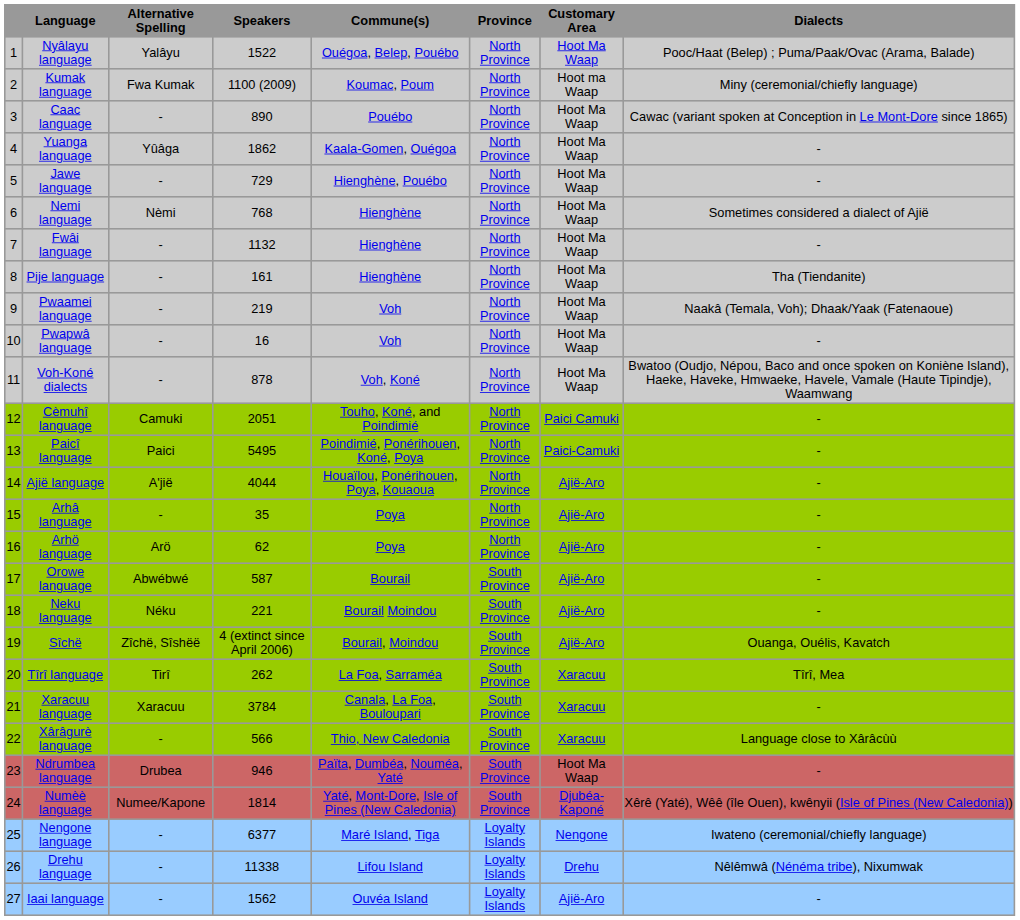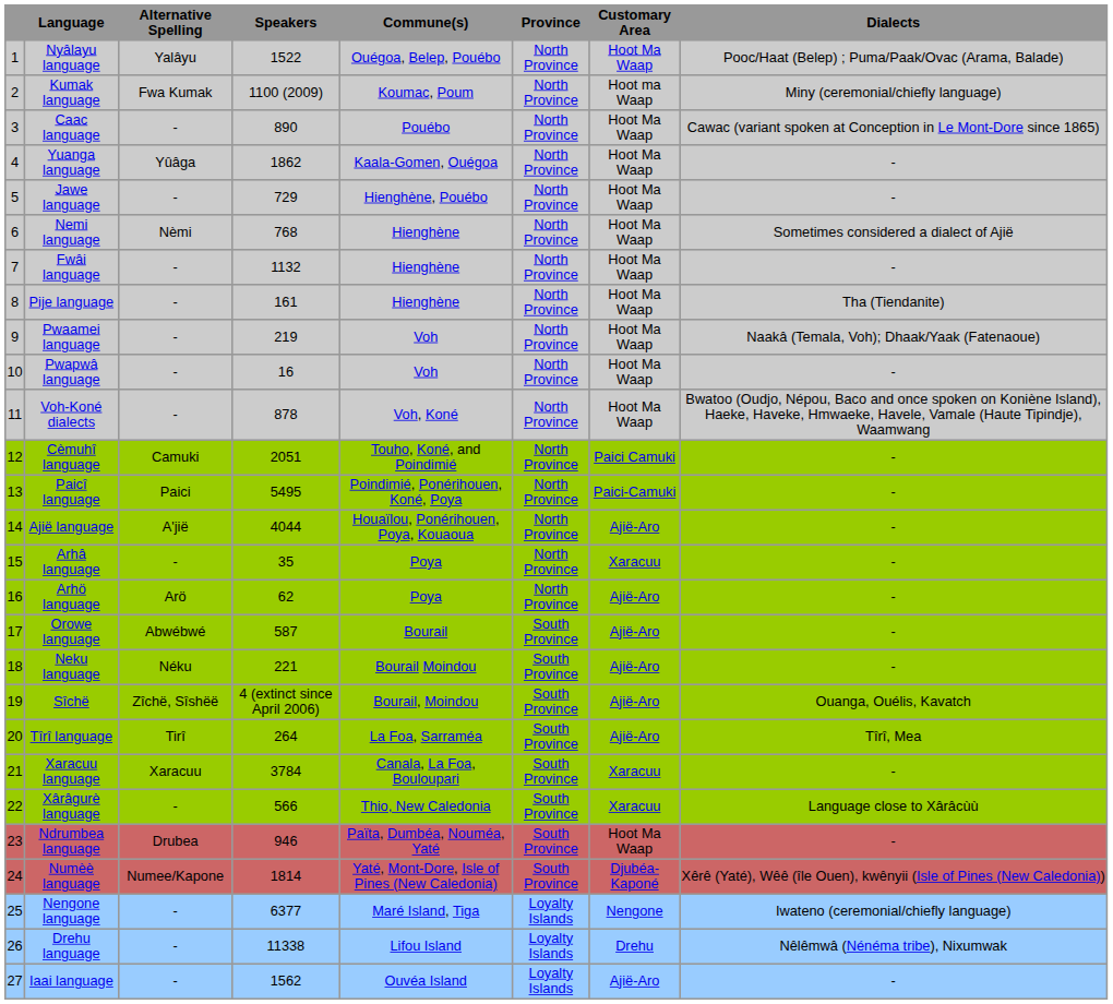 <table style="background: #999999; text-align:center;" border=0>
 <tr>
 <th></th>
 <th>Language</th>
 <th>Alternative Spelling</th>
 <th>Speakers</th>
 <th>Commune(s)</th>
 <th>Province</th>
 <th>Customary Area</th>
 <th>Dialects</th>
 </tr>
 <tr style="background: #cccccc;" border=0>
 <td>1</td>
 <td><a href='#'>Nyâlayu language</a></td>
 <td>Yalâyu</td>
 <td>1522</td>
 <td><a href='#'>Ouégoa</a>, <a href='#'>Belep</a>, <a href='#'>Pouébo</a></td>
 <td><a href='#'>North Province</a></td>
 <td><a href='#'>Hoot Ma Waap</a></td>
 <td>Pooc/Haat (Belep) ; Puma/Paak/Ovac (Arama, Balade)</td>
 </tr>
 <tr style="background: #cccccc;" border=0>
 <td>2</td>
 <td><a href='#'>Kumak language</a></td>
 <td>Fwa Kumak</td>
 <td>1100 (2009)</td>
 <td><a href='#'>Koumac</a>, <a href='#'>Poum</a></td>
 <td><a href='#'>North Province</a></td>
 <td>Hoot ma Waap</td>
 <td>Miny (ceremonial/chiefly language)</td>
 </tr>
 <tr style="background: #cccccc;" border=0>
 <td>3</td>
 <td><a href='#'>Caac language</a></td>
 <td>-</td>
 <td>890</td>
 <td><a href='#'>Pouébo</a></td>
 <td><a href='#'>North Province</a></td>
 <td>Hoot Ma Waap</td>
 <td>Cawac (variant spoken at Conception in <a href='#'>Le Mont-Dore</a> since 1865)</td>
 </tr>
 <tr style="background: #cccccc;" border=0>
 <td>4</td>
 <td><a href='#'>Yuanga language</a></td>
 <td>Yûâga</td>
 <td>1862</td>
 <td><a href='#'>Kaala-Gomen</a>, <a href='#'>Ouégoa</a></td>
 <td><a href='#'>North Province</a></td>
 <td>Hoot Ma Waap</td>
 <td>-</td>
 </tr>
 <tr style="background: #cccccc;" border=0>
 <td>5</td>
 <td><a href='#'>Jawe language</a></td>
 <td>-</td>
 <td>729</td>
 <td><a href='#'>Hienghène</a>, <a href='#'>Pouébo</a></td>
 <td><a href='#'>North Province</a></td>
 <td>Hoot Ma Waap</td>
 <td>-</td>
 </tr>
 <tr style="background: #cccccc;" border=0>
 <td>6</td>
 <td><a href='#'>Nemi language</a></td>
 <td>Nèmi</td>
 <td>768</td>
 <td><a href='#'>Hienghène</a></td>
 <td><a href='#'>North Province</a></td>
 <td>Hoot Ma Waap</td>
 <td>Sometimes considered a dialect of Ajië</td>
 </tr>
 <tr style="background: #cccccc;" border=0>
 <td>7</td>
 <td><a href='#'>Fwâi language</a></td>
 <td>-</td>
 <td>1132</td>
 <td><a href='#'>Hienghène</a></td>
 <td><a href='#'>North Province</a></td>
 <td>Hoot Ma Waap</td>
 <td>-</td>
 </tr>
 <tr style="background: #cccccc;" border=0>
 <td>8</td>
 <td><a href='#'>Pije language</a></td>
 <td>-</td>
 <td>161</td>
 <td><a href='#'>Hienghène</a></td>
 <td><a href='#'>North Province</a></td>
 <td>Hoot Ma Waap</td>
 <td>Tha (Tiendanite)</td>
 </tr>
 <tr style="background: #cccccc;" border=0>
 <td>9</td>
 <td><a href='#'>Pwaamei language</a></td>
 <td>-</td>
 <td>219</td>
 <td><a href='#'>Voh</a></td>
 <td><a href='#'>North Province</a></td>
 <td>Hoot Ma Waap</td>
 <td>Naakâ (Temala, Voh); Dhaak/Yaak (Fatenaoue)</td>
 </tr>
 <tr style="background: #cccccc;" border=0>
 <td>10</td>
 <td><a href='#'>Pwapwâ language</a></td>
 <td>-</td>
 <td>16</td>
 <td><a href='#'>Voh</a></td>
 <td><a href='#'>North Province</a></td>
 <td>Hoot Ma Waap</td>
 <td>-</td>
 </tr>
 <tr style="background: #cccccc;" border=0>
 <td>11</td>
 <td><a href='#'>Voh-Koné dialects</a></td>
 <td>-</td>
 <td>878</td>
 <td><a href='#'>Voh</a>, <a href='#'>Koné</a></td>
 <td><a href='#'>North Province</a></td>
 <td>Hoot Ma Waap</td>
 <td>Bwatoo (Oudjo, Népou, Baco and once spoken on Koniène Island), Haeke, Haveke, Hmwaeke, Havele, Vamale (Haute Tipindje), Waamwang</td>
 </tr>
 <tr style="background: #99CC00;" border=0>
 <td>12</td>
 <td><a href='#'>Cèmuhî language</a></td>
 <td>Camuki</td>
 <td>2051</td>
 <td><a href='#'>Touho</a>, <a href='#'>Koné</a>, and <a href='#'>Poindimié</a></td>
 <td><a href='#'>North Province</a></td>
 <td><a href='#'>Paici Camuki</a></td>
 <td>-</td>
 </tr>
 <tr style="background: #99CC00;" border=0>
 <td>13</td>
 <td><a href='#'>Paicî language</a></td>
 <td>Paici</td>
 <td>5495</td>
 <td><a href='#'>Poindimié</a>, <a href='#'>Ponérihouen</a>, <a href='#'>Koné</a>, <a href='#'>Poya</a></td>
 <td><a href='#'>North Province</a></td>
 <td><a href='#'>Paici-Camuki</a></td>
 <td>-</td>
 </tr>
 <tr style="background: #99CC00;" border=0>
 <td>14</td>
 <td><a href='#'>Ajië language</a></td>
 <td>A'jië</td>
 <td>4044</td>
 <td><a href='#'>Houaïlou</a>, <a href='#'>Ponérihouen</a>, <a href='#'>Poya</a>, <a href='#'>Kouaoua</a></td>
 <td><a href='#'>North Province</a></td>
 <td><a href='#'>Ajië-Aro</a></td>
 <td>-</td>
 </tr>
 <tr style="background: #99CC00;" border=0>
 <td>15</td>
 <td><a href='#'>Arhâ language</a></td>
 <td>-</td>
 <td>35</td>
 <td><a href='#'>Poya</a></td>
 <td><a href='#'>North Province</a></td>
-<td><a href='#'>Ajië-Aro</a></td>
+<td><a href='#'>Xaracuu</a></td>
 <td>-</td>
 </tr>
 <tr style="background: #99CC00;" border=0>
 <td>16</td>
 <td><a href='#'>Arhö language</a></td>
 <td>Arö</td>
 <td>62</td>
 <td><a href='#'>Poya</a></td>
 <td><a href='#'>North Province</a></td>
 <td><a href='#'>Ajië-Aro</a></td>
 <td>-</td>
 </tr>
 <tr style="background: #99CC00;" border=0>
 <td>17</td>
 <td><a href='#'>Orowe language</a></td>
 <td>Abwébwé</td>
 <td>587</td>
 <td><a href='#'>Bourail</a></td>
 <td><a href='#'>South Province</a></td>
 <td><a href='#'>Ajië-Aro</a></td>
 <td>-</td>
 </tr>
 <tr style="background: #99CC00;" border=0>
 <td>18</td>
 <td><a href='#'>Neku language</a></td>
 <td>Néku</td>
 <td>221</td>
 <td><a href='#'>Bourail</a> <a href='#'>Moindou</a></td>
 <td><a href='#'>South Province</a></td>
 <td><a href='#'>Ajië-Aro</a></td>
 <td>-</td>
 </tr>
 <tr style="background: #99CC00;" border=0>
 <td>19</td>
 <td><a href='#'>Sîchë</a></td>
 <td>Zîchë, Sîshëë</td>
 <td>4 (extinct since April 2006)</td>
 <td><a href='#'>Bourail</a>, <a href='#'>Moindou</a></td>
 <td><a href='#'>South Province</a></td>
 <td><a href='#'>Ajië-Aro</a></td>
 <td>Ouanga, Ouélis, Kavatch</td>
 </tr>
 <tr style="background: #99CC00;" border=0>
 <td>20</td>
 <td><a href='#'>Tîrî language</a></td>
 <td>Tirî</td>
-<td>262</td>
+<td>264</td>
 <td><a href='#'>La Foa</a>, <a href='#'>Sarraméa</a></td>
 <td><a href='#'>South Province</a></td>
-<td><a href='#'>Xaracuu</a></td>
+<td><a href='#'>Ajië-Aro</a></td>
 <td>Tîrî, Mea</td>
 </tr>
 <tr style="background: #99CC00;" border=0>
 <td>21</td>
 <td><a href='#'>Xaracuu language</a></td>
 <td>Xaracuu</td>
 <td>3784</td>
 <td><a href='#'>Canala</a>, <a href='#'>La Foa</a>, <a href='#'>Bouloupari</a></td>
 <td><a href='#'>South Province</a></td>
 <td><a href='#'>Xaracuu</a></td>
 <td>-</td>
 </tr>
 <tr style="background: #99CC00;" border=0>
 <td>22</td>
 <td><a href='#'>Xârâgurè language</a></td>
 <td>-</td>
 <td>566</td>
 <td><a href='#'>Thio, New Caledonia</a></td>
 <td><a href='#'>South Province</a></td>
 <td><a href='#'>Xaracuu</a></td>
 <td>Language close to Xârâcùù</td>
 </tr>
 <tr style="background: #CC6666;" border=0>
 <td>23</td>
 <td><a href='#'>Ndrumbea language</a></td>
 <td>Drubea</td>
 <td>946</td>
 <td><a href='#'>Païta</a>, <a href='#'>Dumbéa</a>, <a href='#'>Nouméa</a>, <a href='#'>Yaté</a></td>
 <td><a href='#'>South Province</a></td>
 <td>Hoot Ma Waap</td>
 <td>-</td>
 </tr>
 <tr style="background: #CC6666;" border=0>
 <td>24</td>
 <td><a href='#'>Numèè language</a></td>
 <td>Numee/Kapone</td>
 <td>1814</td>
 <td><a href='#'>Yaté</a>, <a href='#'>Mont-Dore</a>, <a href='#'>Isle of Pines (New Caledonia)</a></td>
 <td><a href='#'>South Province</a></td>
 <td><a href='#'>Djubéa-Kaponé</a></td>
 <td>Xêrê (Yaté), Wêê (île Ouen), kwênyii (<a href='#'>Isle of Pines (New Caledonia)</a>)</td>
 </tr>
 <tr style="background: #99CCFF;" border=0>
 <td>25</td>
 <td><a href='#'>Nengone language</a></td>
 <td>-</td>
 <td>6377</td>
 <td><a href='#'>Maré Island</a>, <a href='#'>Tiga</a></td>
 <td><a href='#'>Loyalty Islands</a></td>
 <td><a href='#'>Nengone</a></td>
 <td>Iwateno (ceremonial/chiefly language)</td>
 </tr>
 <tr style="background: #99CCFF;" border=0>
 <td>26</td>
 <td><a href='#'>Drehu language</a></td>
 <td>-</td>
 <td>11338</td>
 <td><a href='#'>Lifou Island</a></td>
 <td><a href='#'>Loyalty Islands</a></td>
 <td><a href='#'>Drehu</a></td>
 <td>Nêlêmwâ (<a href='#'>Nénéma tribe</a>), Nixumwak</td>
 </tr>
 <tr style="background: #99CCFF;" border=0>
 <td>27</td>
 <td><a href='#'>Iaai language</a></td>
 <td>-</td>
 <td>1562</td>
 <td><a href='#'>Ouvéa Island</a></td>
 <td><a href='#'>Loyalty Islands</a></td>
 <td><a href='#'>Ajië-Aro</a></td>
 <td>-</td>
 </tr>
 </table>
